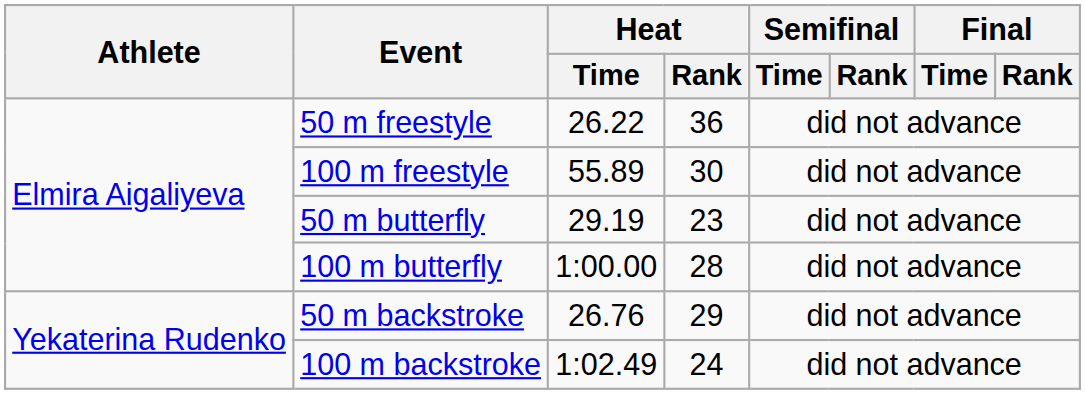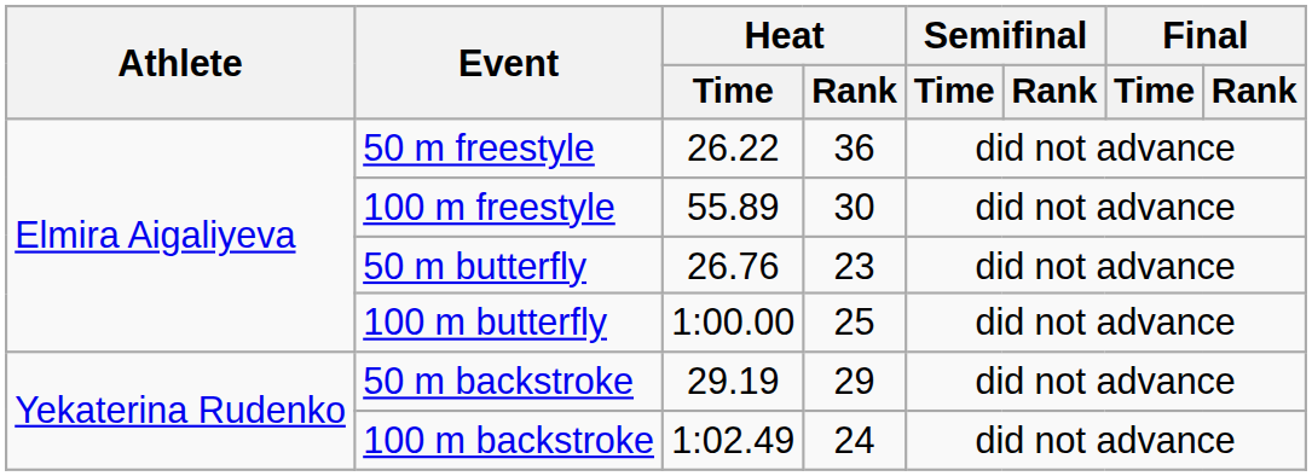 <table class=wikitable style="font-size:90%">
 <tr>
 <th rowspan="2">Athlete</th>
 <th rowspan="2">Event</th>
 <th colspan="2">Heat</th>
 <th colspan="2">Semifinal</th>
 <th colspan="2">Final</th>
 </tr>
 <tr style="font-size:95%">
 <th>Time</th>
 <th>Rank</th>
 <th>Time</th>
 <th>Rank</th>
 <th>Time</th>
 <th>Rank</th>
 </tr>
 <tr align=center>
 <td align=left rowspan=4><a href='#'>Elmira Aigaliyeva</a></td>
 <td align=left><a href='#'>50 m freestyle</a></td>
 <td>26.22</td>
 <td>36</td>
 <td colspan=4>did not advance</td>
 </tr>
 <tr align=center>
 <td align=left><a href='#'>100 m freestyle</a></td>
 <td>55.89</td>
 <td>30</td>
 <td colspan=4>did not advance</td>
 </tr>
 <tr align=center>
 <td align=left><a href='#'>50 m butterfly</a></td>
-<td>29.19</td>
+<td>26.76</td>
 <td>23</td>
 <td colspan=4>did not advance</td>
 </tr>
 <tr align=center>
 <td align=left><a href='#'>100 m butterfly</a></td>
 <td>1:00.00</td>
-<td>28</td>
+<td>25</td>
 <td colspan=4>did not advance</td>
 </tr>
 <tr align=center>
 <td align=left rowspan=2><a href='#'>Yekaterina Rudenko</a></td>
 <td align=left><a href='#'>50 m backstroke</a></td>
-<td>26.76</td>
+<td>29.19</td>
 <td>29</td>
 <td colspan=4>did not advance</td>
 </tr>
 <tr align=center>
 <td align=left><a href='#'>100 m backstroke</a></td>
 <td>1:02.49</td>
 <td>24</td>
 <td colspan=4>did not advance</td>
 </tr>
 </table>
